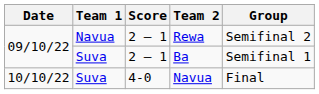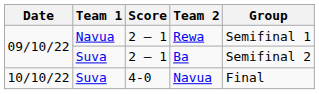 <table class="wikitable">
 <tr>
 <th>Date</th>
 <th>Team 1</th>
 <th>Score</th>
 <th>Team 2</th>
 <th>Group</th>
 </tr>
 <tr>
 <td rowspan="2">09/10/22</td>
 <td><a href='#'>Navua</a></td>
 <td>2 – 1</td>
 <td><a href='#'>Rewa</a></td>
-<td>Semifinal 2</td>
+<td>Semifinal 1</td>
 </tr>
 <tr>
 <td><a href='#'>Suva</a></td>
 <td>2 – 1</td>
 <td><a href='#'>Ba</a></td>
-<td>Semifinal 1</td>
+<td>Semifinal 2</td>
 </tr>
 <tr>
 <td>10/10/22</td>
 <td><a href='#'>Suva</a></td>
 <td>4-0</td>
 <td><a href='#'>Navua</a></td>
 <td>Final</td>
 </tr>
 </table>
